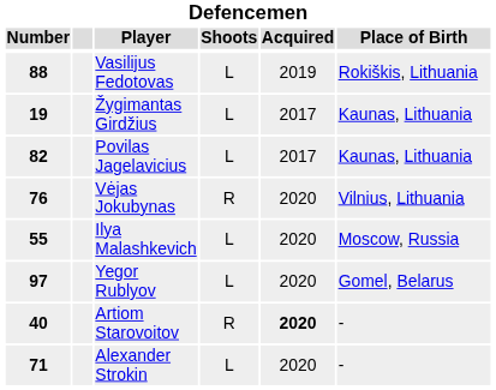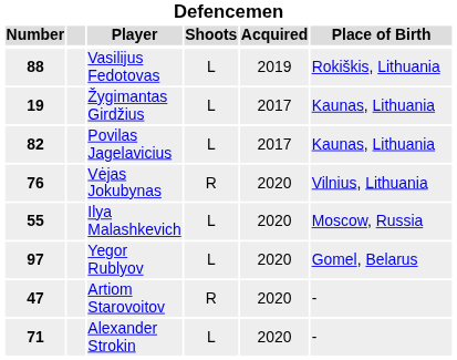 <table width=75%>
 <tr>
 <th colspan=7><big>Defencemen</big></th>
 </tr>
 <tr bgcolor="#dddddd">
 <th width=5%>Number</th>
 <th width=5%></th>
 <th !width=15%>Player</th>
 <th width=8%>Shoots</th>
 <th width=9%>Acquired</th>
 <th width=37%>Place of Birth</th>
 </tr>
 <tr>
 </tr>
 <tr bgcolor="#eeeeee">
 <td align=center><strong>88</strong></td>
 <td align=center></td>
 <td><a href='#'>Vasilijus Fedotovas</a></td>
 <td align=center>L</td>
 <td align=center>2019</td>
 <td><a href='#'>Rokiškis</a>, <a href='#'>Lithuania</a></td>
 </tr>
 <tr bgcolor="#eeeeee">
 <td align=center><strong>19</strong></td>
 <td align=center></td>
 <td><a href='#'>Žygimantas Girdžius</a></td>
 <td align=center>L</td>
 <td align=center>2017</td>
 <td><a href='#'>Kaunas</a>, <a href='#'>Lithuania</a></td>
 </tr>
 <tr bgcolor="#eeeeee">
 <td align=center><strong>82</strong></td>
 <td align=center></td>
 <td><a href='#'>Povilas Jagelavicius</a></td>
 <td align=center>L</td>
 <td align=center>2017</td>
 <td><a href='#'>Kaunas</a>, <a href='#'>Lithuania</a></td>
 </tr>
 <tr bgcolor="#eeeeee">
 <td align=center><strong>76</strong></td>
 <td align=center></td>
 <td><a href='#'>Vėjas Jokubynas</a></td>
 <td align=center>R</td>
 <td align=center>2020</td>
 <td><a href='#'>Vilnius</a>, <a href='#'>Lithuania</a></td>
 </tr>
 <tr bgcolor="#eeeeee">
 <td align=center><strong>55</strong></td>
 <td align=center></td>
 <td><a href='#'>Ilya Malashkevich</a></td>
 <td align=center>L</td>
 <td align=center>2020</td>
 <td><a href='#'>Moscow</a>, <a href='#'>Russia</a></td>
 </tr>
 <tr bgcolor="#eeeeee">
 <td align=center><strong>97</strong></td>
 <td align=center></td>
 <td><a href='#'>Yegor Rublyov</a></td>
 <td align=center>L</td>
 <td align=center>2020</td>
 <td><a href='#'>Gomel</a>, <a href='#'>Belarus</a></td>
 </tr>
 <tr bgcolor="#eeeeee">
-<td align=center><strong>40</strong></td>
+<td align=center><strong>47</strong></td>
 <td align=center></td>
 <td><a href='#'>Artiom Starovoitov</a></td>
 <td align=center>R</td>
-<td align=center><strong>2020</strong></td>
+<td align=center>2020</td>
 <td>-</td>
 </tr>
 <tr bgcolor="#eeeeee">
 <td align=center><strong>71</strong></td>
 <td align=center></td>
 <td><a href='#'>Alexander Strokin</a></td>
 <td align=center>L</td>
 <td align=center>2020</td>
 <td>-</td>
 </tr>
 </table>
